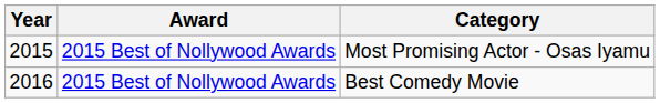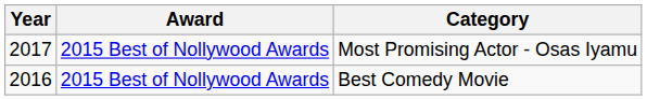 <table class="wikitable">
 <tr>
 <th>Year</th>
 <th>Award</th>
 <th>Category</th>
 </tr>
 <tr>
-<td>2015</td>
+<td>2017</td>
 <td><a href='#'>2015 Best of Nollywood Awards</a></td>
 <td>Most Promising Actor - Osas Iyamu</td>
 </tr>
 <tr>
 <td>2016</td>
 <td><a href='#'>2015 Best of Nollywood Awards</a></td>
 <td>Best Comedy Movie</td>
 </tr>
 </table>
